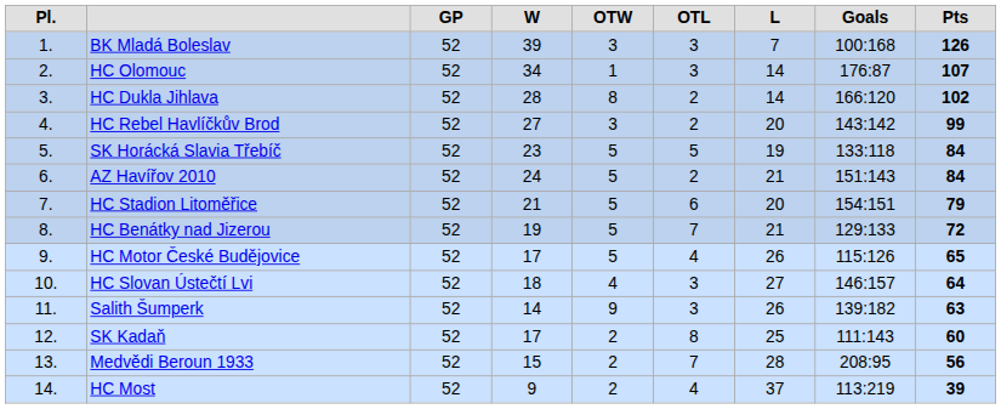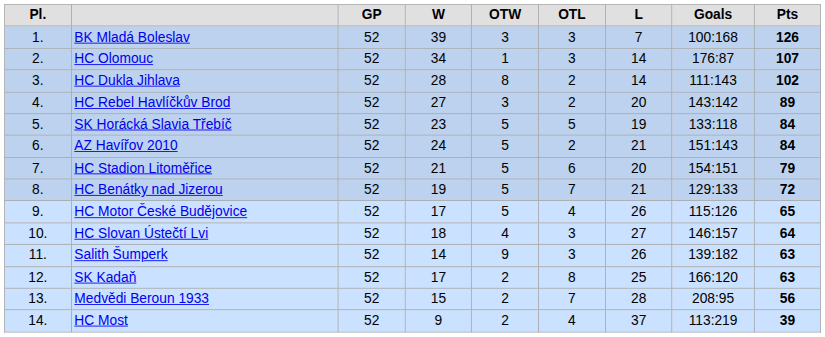 <table class="wikitable" style="width:60%; text-align: center">
 <tr style="font-weight:bold; background-color:#e0e0e0">
 <td width="5%">Pl.</td>
 <td width="20%"></td>
 <td width="5%">GP</td>
 <td width="5%">W</td>
 <td width="5%">OTW</td>
 <td width="5%">OTL</td>
 <td width="5%">L</td>
 <td width="5%">Goals</td>
 <td width="5%">Pts</td>
 </tr>
 <tr style="background-color:#BCD2EE">
 <td>1.</td>
 <td style="text-align: left"><a href='#'>BK Mladá Boleslav</a></td>
 <td>52</td>
 <td>39</td>
 <td>3</td>
 <td>3</td>
 <td>7</td>
 <td>100:168</td>
 <td><strong>126</strong></td>
 </tr>
 <tr style="background-color:#BCD2EE">
 <td>2.</td>
 <td style="text-align: left"><a href='#'>HC Olomouc</a></td>
 <td>52</td>
 <td>34</td>
 <td>1</td>
 <td>3</td>
 <td>14</td>
 <td>176:87</td>
 <td><strong>107</strong></td>
 </tr>
 <tr style="background-color:#BCD2EE">
 <td>3.</td>
 <td style="text-align: left"><a href='#'>HC Dukla Jihlava</a></td>
 <td>52</td>
 <td>28</td>
 <td>8</td>
 <td>2</td>
 <td>14</td>
-<td>166:120</td>
+<td>111:143</td>
 <td><strong>102</strong></td>
 </tr>
 <tr style="background-color:#BCD2EE">
 <td>4.</td>
 <td style="text-align: left"><a href='#'>HC Rebel Havlíčkův Brod</a></td>
 <td>52</td>
 <td>27</td>
 <td>3</td>
 <td>2</td>
 <td>20</td>
 <td>143:142</td>
-<td><strong>99</strong></td>
+<td><strong>89</strong></td>
 </tr>
 <tr style="background-color:#BCD2EE">
 <td>5.</td>
 <td style="text-align: left"><a href='#'>SK Horácká Slavia Třebíč</a></td>
 <td>52</td>
 <td>23</td>
 <td>5</td>
 <td>5</td>
 <td>19</td>
 <td>133:118</td>
 <td><strong>84</strong></td>
 </tr>
 <tr style="background-color:#BCD2EE">
 <td>6.</td>
 <td style="text-align: left"><a href='#'>AZ Havířov 2010</a></td>
 <td>52</td>
 <td>24</td>
 <td>5</td>
 <td>2</td>
 <td>21</td>
 <td>151:143</td>
 <td><strong>84</strong></td>
 </tr>
 <tr style="background-color:#BCD2EE">
 <td>7.</td>
 <td style="text-align: left"><a href='#'>HC Stadion Litoměřice</a></td>
 <td>52</td>
 <td>21</td>
 <td>5</td>
 <td>6</td>
 <td>20</td>
 <td>154:151</td>
 <td><strong>79</strong></td>
 </tr>
 <tr style="background-color:#BCD2EE">
 <td>8.</td>
 <td style="text-align: left"><a href='#'>HC Benátky nad Jizerou</a></td>
 <td>52</td>
 <td>19</td>
 <td>5</td>
 <td>7</td>
 <td>21</td>
 <td>129:133</td>
 <td><strong>72</strong></td>
 </tr>
 <tr style="background-color:#CAE1FF">
 <td>9.</td>
 <td style="text-align: left"><a href='#'>HC Motor České Budějovice</a></td>
 <td>52</td>
 <td>17</td>
 <td>5</td>
 <td>4</td>
 <td>26</td>
 <td>115:126</td>
 <td><strong>65</strong></td>
 </tr>
 <tr style="background-color:#CAE1FF">
 <td>10.</td>
 <td style="text-align: left"><a href='#'>HC Slovan Ústečtí Lvi</a></td>
 <td>52</td>
 <td>18</td>
 <td>4</td>
 <td>3</td>
 <td>27</td>
 <td>146:157</td>
 <td><strong>64</strong></td>
 </tr>
 <tr style="background-color:#CAE1FF">
 <td>11.</td>
 <td style="text-align: left"><a href='#'>Salith Šumperk</a></td>
 <td>52</td>
 <td>14</td>
 <td>9</td>
 <td>3</td>
 <td>26</td>
 <td>139:182</td>
 <td><strong>63</strong></td>
 </tr>
 <tr style="background-color:#CAE1FF">
 <td>12.</td>
 <td style="text-align: left"><a href='#'>SK Kadaň</a></td>
 <td>52</td>
 <td>17</td>
 <td>2</td>
 <td>8</td>
 <td>25</td>
-<td>111:143</td>
-<td><strong>60</strong></td>
+<td>166:120</td>
+<td><strong>63</strong></td>
 </tr>
 <tr style="background-color:#CAE1FF">
 <td>13.</td>
 <td style="text-align: left"><a href='#'>Medvědi Beroun 1933</a></td>
 <td>52</td>
 <td>15</td>
 <td>2</td>
 <td>7</td>
 <td>28</td>
 <td>208:95</td>
 <td><strong>56</strong></td>
 </tr>
 <tr style="background-color:#CAE1FF">
 <td>14.</td>
 <td style="text-align: left"><a href='#'>HC Most</a></td>
 <td>52</td>
 <td>9</td>
 <td>2</td>
 <td>4</td>
 <td>37</td>
 <td>113:219</td>
 <td><strong>39</strong></td>
 </tr>
 </table>
